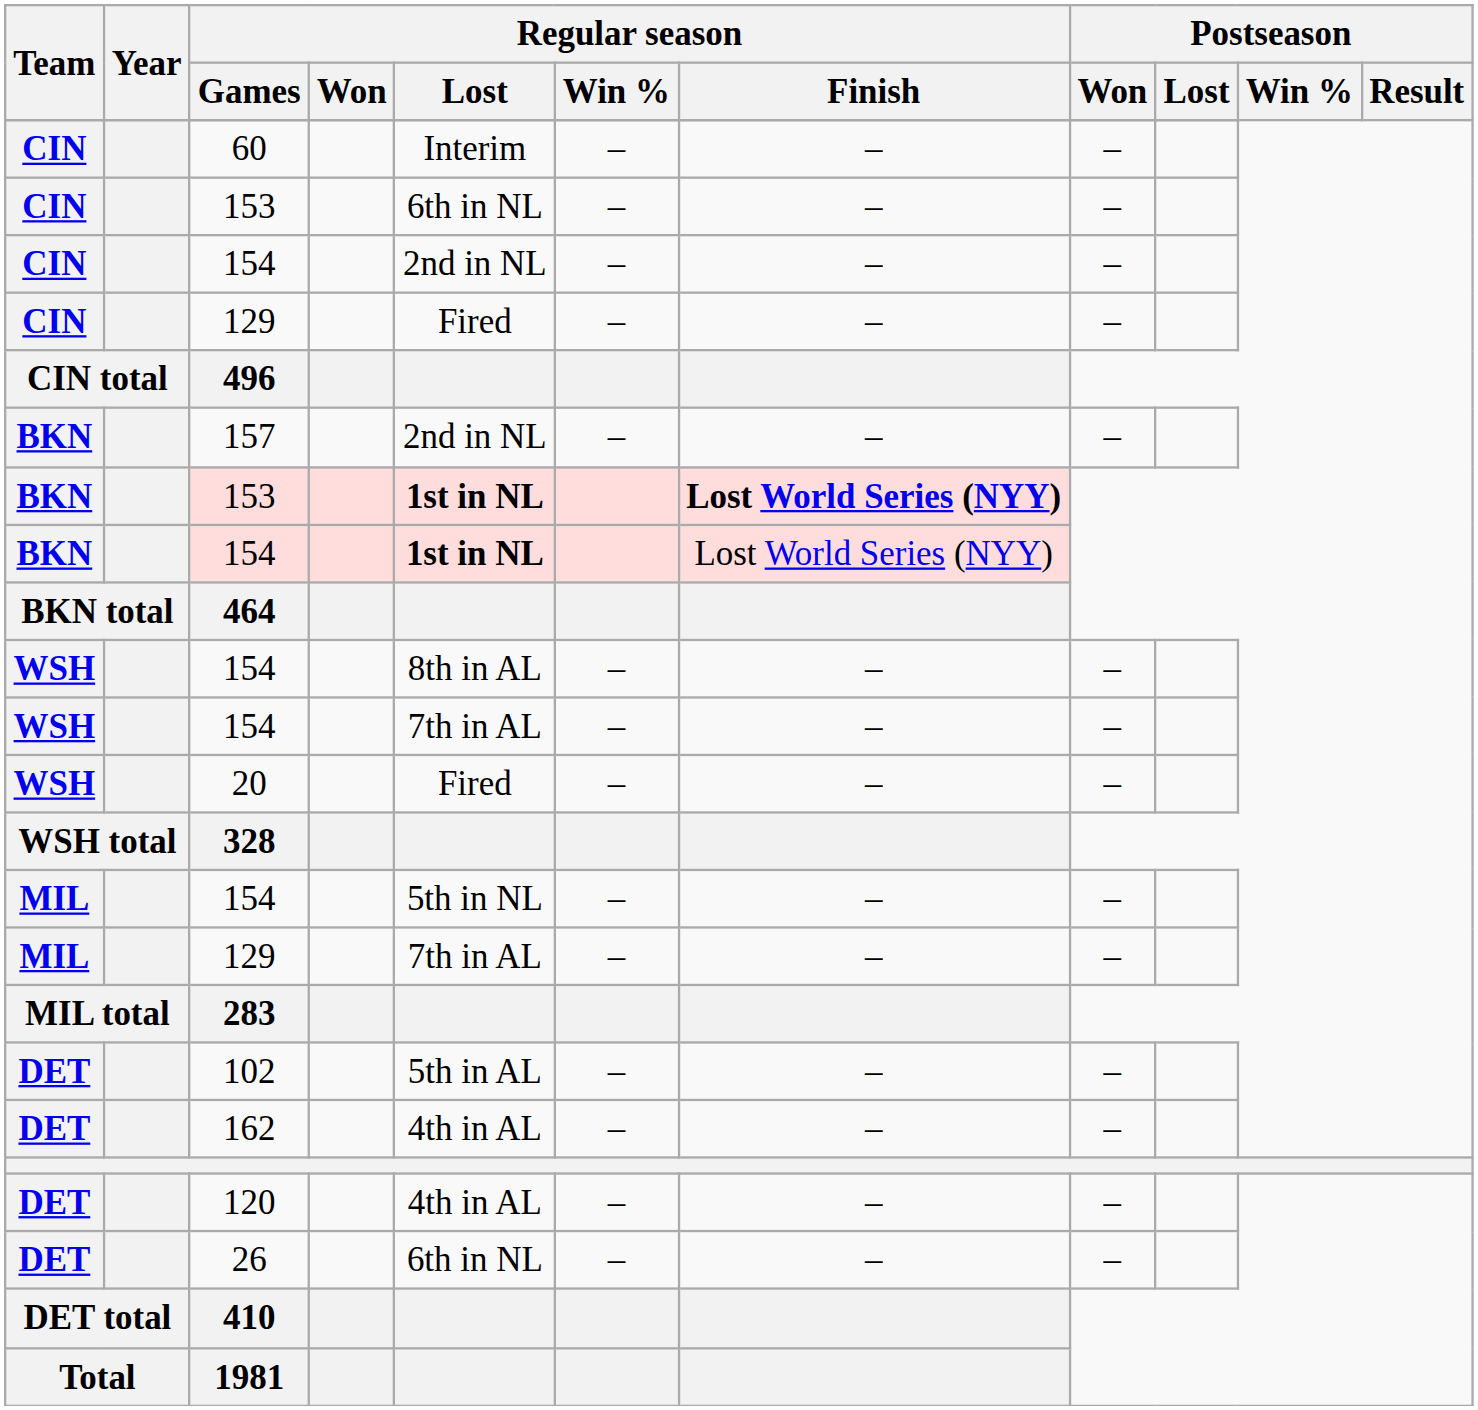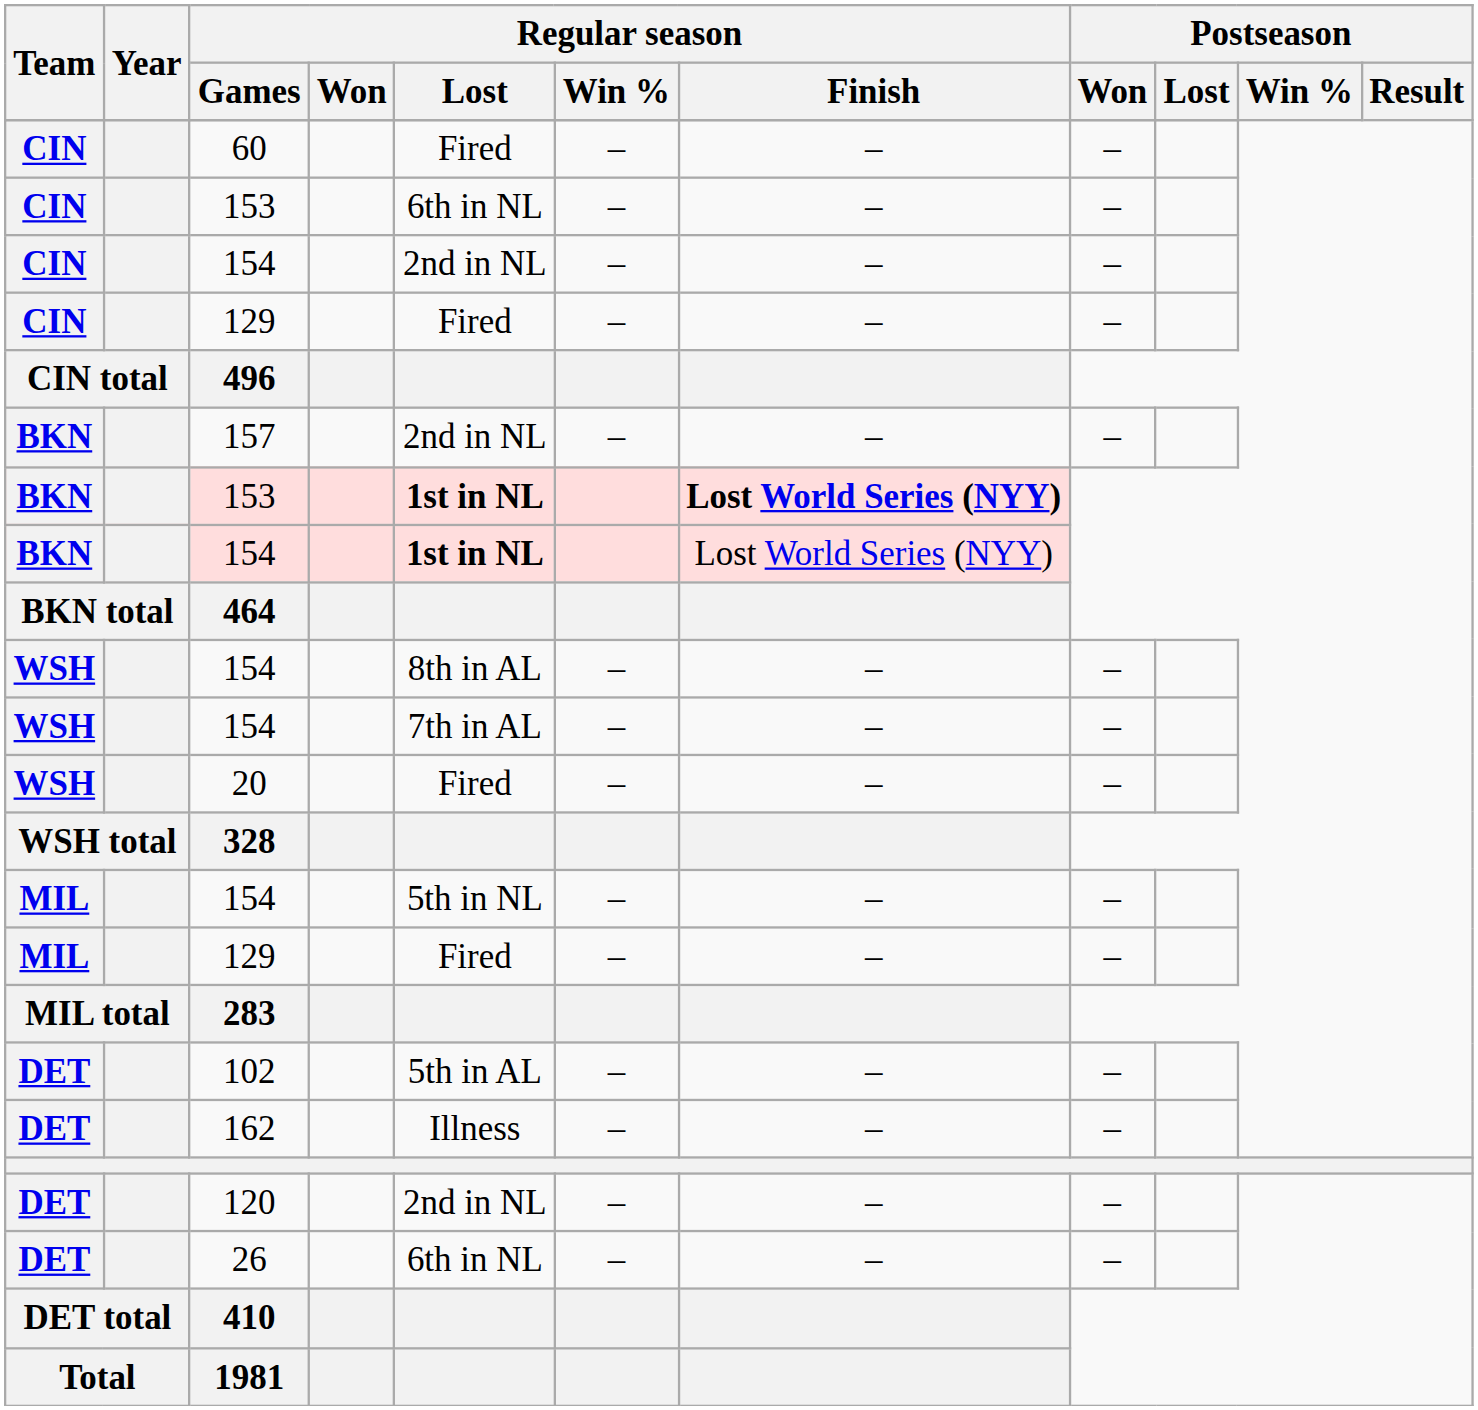 <table class="wikitable" style="font-size: 95%; text-align:center;">
 <tr>
 <th rowspan="2">Team</th>
 <th rowspan="2">Year</th>
 <th colspan="5">Regular season</th>
 <th colspan="4">Postseason</th>
 </tr>
 <tr>
 <th>Games</th>
 <th>Won</th>
 <th>Lost</th>
 <th>Win %</th>
 <th>Finish</th>
 <th>Won</th>
 <th>Lost</th>
 <th>Win %</th>
 <th>Result</th>
 </tr>
 <tr>
 </tr>
 <tr>
 <th><a href='#'>CIN</a></th>
 <th></th>
 <td>60</td>
 <td></td>
-<td>Interim</td>
+<td>Fired</td>
 <td>–</td>
 <td>–</td>
 <td>–</td>
 <td></td>
 </tr>
 <tr>
 <th><a href='#'>CIN</a></th>
 <th></th>
 <td>153</td>
 <td></td>
 <td>6th in NL</td>
 <td>–</td>
 <td>–</td>
 <td>–</td>
 <td></td>
 </tr>
 <tr>
 <th><a href='#'>CIN</a></th>
 <th></th>
 <td>154</td>
 <td></td>
 <td>2nd in NL</td>
 <td>–</td>
 <td>–</td>
 <td>–</td>
 <td></td>
 </tr>
 <tr>
 <th><a href='#'>CIN</a></th>
 <th></th>
 <td>129</td>
 <td></td>
 <td>Fired</td>
 <td>–</td>
 <td>–</td>
 <td>–</td>
 <td></td>
 </tr>
 <tr>
 <th colspan="2">CIN total</th>
 <th>496</th>
 <th></th>
 <th></th>
 <th></th>
 <th></th>
 </tr>
 <tr>
 <th><a href='#'>BKN</a></th>
 <th></th>
 <td>157</td>
 <td></td>
 <td>2nd in NL</td>
 <td>–</td>
 <td>–</td>
 <td>–</td>
 <td></td>
 </tr>
 <tr style="background:#fdd">
 <th><a href='#'>BKN</a></th>
 <th></th>
 <td>153</td>
 <td></td>
 <td><strong>1st in NL</strong></td>
 <td></td>
 <td><strong>Lost <a href='#'>World Series</a> (<a href='#'>NYY</a>)</strong></td>
 </tr>
 <tr style="background:#fdd">
 <th><a href='#'>BKN</a></th>
 <th></th>
 <td>154</td>
 <td></td>
 <td><strong>1st in NL</strong></td>
 <td></td>
 <td>Lost <a href='#'>World Series</a> (<a href='#'>NYY</a>)</td>
 </tr>
 <tr>
 <th colspan="2">BKN total</th>
 <th>464</th>
 <th></th>
 <th></th>
 <th></th>
 <th></th>
 </tr>
 <tr>
 <th><a href='#'>WSH</a></th>
 <th></th>
 <td>154</td>
 <td></td>
 <td>8th in AL</td>
 <td>–</td>
 <td>–</td>
 <td>–</td>
 <td></td>
 </tr>
 <tr>
 <th><a href='#'>WSH</a></th>
 <th></th>
 <td>154</td>
 <td></td>
 <td>7th in AL</td>
 <td>–</td>
 <td>–</td>
 <td>–</td>
 <td></td>
 </tr>
 <tr>
 <th><a href='#'>WSH</a></th>
 <th></th>
 <td>20</td>
 <td></td>
 <td>Fired</td>
 <td>–</td>
 <td>–</td>
 <td>–</td>
 <td></td>
 </tr>
 <tr>
 <th colspan="2">WSH total</th>
 <th>328</th>
 <th></th>
 <th></th>
 <th></th>
 <th></th>
 </tr>
 <tr>
 <th><a href='#'>MIL</a></th>
 <th></th>
 <td>154</td>
 <td></td>
 <td>5th in NL</td>
 <td>–</td>
 <td>–</td>
 <td>–</td>
 <td></td>
 </tr>
 <tr>
 <th><a href='#'>MIL</a></th>
 <th></th>
 <td>129</td>
 <td></td>
-<td>7th in AL</td>
+<td>Fired</td>
 <td>–</td>
 <td>–</td>
 <td>–</td>
 <td></td>
 </tr>
 <tr>
 <th colspan="2">MIL total</th>
 <th>283</th>
 <th></th>
 <th></th>
 <th></th>
 <th></th>
 </tr>
 <tr>
 <th><a href='#'>DET</a></th>
 <th></th>
 <td>102</td>
 <td></td>
 <td>5th in AL</td>
 <td>–</td>
 <td>–</td>
 <td>–</td>
 <td></td>
 </tr>
 <tr>
 <th><a href='#'>DET</a></th>
 <th></th>
 <td>162</td>
 <td></td>
-<td>4th in AL</td>
+<td>Illness</td>
 <td>–</td>
 <td>–</td>
 <td>–</td>
 <td></td>
 </tr>
 <tr>
 <th colspan=11></th>
 </tr>
 <tr>
 <th><a href='#'>DET</a></th>
 <th></th>
 <td>120</td>
 <td></td>
-<td>4th in AL</td>
+<td>2nd in NL</td>
 <td>–</td>
 <td>–</td>
 <td>–</td>
 <td></td>
 </tr>
 <tr>
 <th><a href='#'>DET</a></th>
 <th></th>
 <td>26</td>
 <td></td>
 <td>6th in NL</td>
 <td>–</td>
 <td>–</td>
 <td>–</td>
 <td></td>
 </tr>
 <tr>
 <th colspan="2">DET total</th>
 <th>410</th>
 <th></th>
 <th></th>
 <th></th>
 <th></th>
 </tr>
 <tr>
 <th colspan="2">Total</th>
 <th>1981</th>
 <th></th>
 <th></th>
 <th></th>
 <th></th>
 </tr>
 </table>
